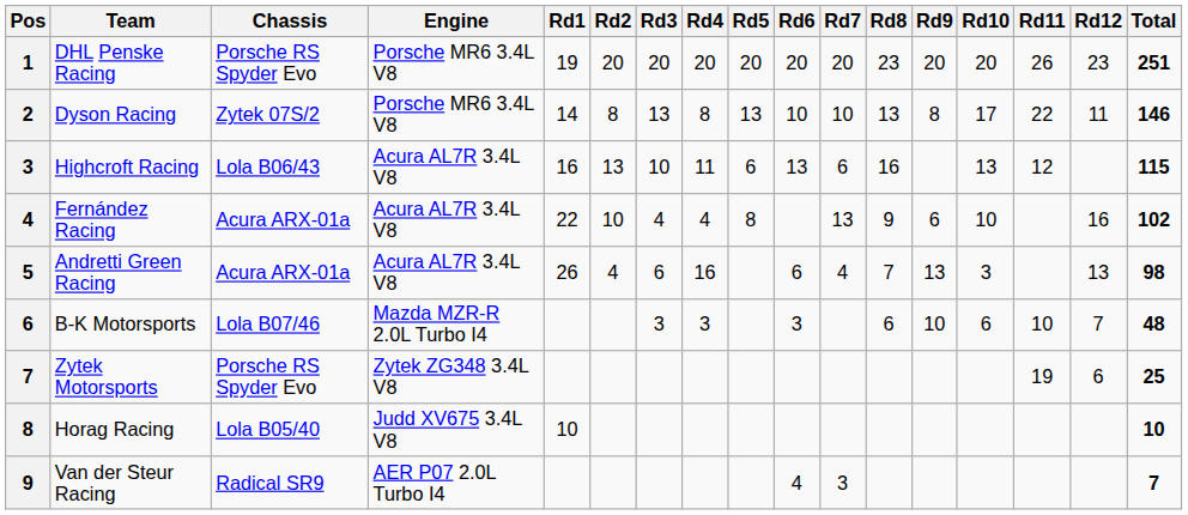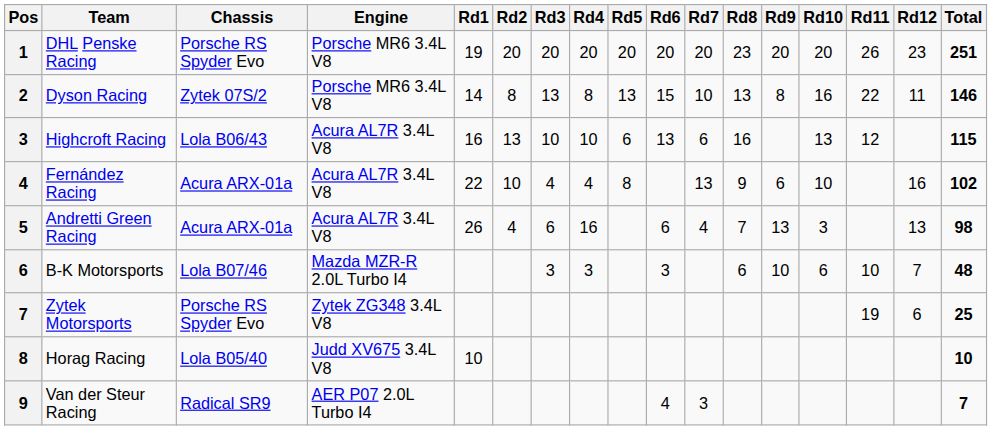 <table class="wikitable" style="font-size: 90%;">
 <tr>
 <th>Pos</th>
 <th>Team</th>
 <th>Chassis</th>
 <th>Engine</th>
 <th>Rd1</th>
 <th>Rd2</th>
 <th>Rd3</th>
 <th>Rd4</th>
 <th>Rd5</th>
 <th>Rd6</th>
 <th>Rd7</th>
 <th>Rd8</th>
 <th>Rd9</th>
 <th>Rd10</th>
 <th>Rd11</th>
 <th>Rd12</th>
 <th>Total</th>
 </tr>
 <tr>
 <th>1</th>
 <td> <a href='#'>DHL</a> <a href='#'>Penske Racing</a></td>
 <td><a href='#'>Porsche RS Spyder</a> Evo</td>
 <td><a href='#'>Porsche</a> MR6 3.4L V8</td>
 <td align="center">19</td>
 <td align="center">20</td>
 <td align="center">20</td>
 <td align="center">20</td>
 <td align="center">20</td>
 <td align="center">20</td>
 <td align="center">20</td>
 <td align="center">23</td>
 <td align="center">20</td>
 <td align="center">20</td>
 <td align="center">26</td>
 <td align="center">23</td>
 <td align="center"><strong>251</strong></td>
 </tr>
 <tr>
 <th>2</th>
 <td> <a href='#'>Dyson Racing</a></td>
 <td><a href='#'>Zytek 07S/2</a></td>
 <td><a href='#'>Porsche</a> MR6 3.4L V8</td>
 <td align="center">14</td>
 <td align="center">8</td>
 <td align="center">13</td>
 <td align="center">8</td>
 <td align="center">13</td>
-<td align="center">10</td>
+<td align="center">15</td>
 <td align="center">10</td>
 <td align="center">13</td>
 <td align="center">8</td>
-<td align="center">17</td>
+<td align="center">16</td>
 <td align="center">22</td>
 <td align="center">11</td>
 <td align="center"><strong>146</strong></td>
 </tr>
 <tr>
 <th>3</th>
 <td> <a href='#'>Highcroft Racing</a></td>
 <td><a href='#'>Lola B06/43</a></td>
 <td><a href='#'>Acura AL7R</a> 3.4L V8</td>
 <td align="center">16</td>
 <td align="center">13</td>
 <td align="center">10</td>
-<td align="center">11</td>
+<td align="center">10</td>
 <td align="center">6</td>
 <td align="center">13</td>
 <td align="center">6</td>
 <td align="center">16</td>
 <td></td>
 <td align="center">13</td>
 <td align="center">12</td>
 <td></td>
 <td align="center"><strong>115</strong></td>
 </tr>
 <tr>
 <th>4</th>
 <td> <a href='#'>Fernández Racing</a></td>
 <td><a href='#'>Acura ARX-01a</a></td>
 <td><a href='#'>Acura AL7R</a> 3.4L V8</td>
 <td align="center">22</td>
 <td align="center">10</td>
 <td align="center">4</td>
 <td align="center">4</td>
 <td align="center">8</td>
 <td></td>
 <td align="center">13</td>
 <td align="center">9</td>
 <td align="center">6</td>
 <td align="center">10</td>
 <td></td>
 <td align="center">16</td>
 <td align="center"><strong>102</strong></td>
 </tr>
 <tr>
 <th>5</th>
 <td> <a href='#'>Andretti Green Racing</a></td>
 <td><a href='#'>Acura ARX-01a</a></td>
 <td><a href='#'>Acura AL7R</a> 3.4L V8</td>
 <td align="center">26</td>
 <td align="center">4</td>
 <td align="center">6</td>
 <td align="center">16</td>
 <td></td>
 <td align="center">6</td>
 <td align="center">4</td>
 <td align="center">7</td>
 <td align="center">13</td>
 <td align="center">3</td>
 <td></td>
 <td align="center">13</td>
 <td align="center"><strong>98</strong></td>
 </tr>
 <tr>
 <th>6</th>
 <td> B-K Motorsports</td>
 <td><a href='#'>Lola B07/46</a></td>
 <td><a href='#'>Mazda MZR-R</a> 2.0L Turbo I4</td>
 <td></td>
 <td></td>
 <td align="center">3</td>
 <td align="center">3</td>
 <td></td>
 <td align="center">3</td>
 <td></td>
 <td align="center">6</td>
 <td align="center">10</td>
 <td align="center">6</td>
 <td align="center">10</td>
 <td align="center">7</td>
 <td align="center"><strong>48</strong></td>
 </tr>
 <tr>
 <th>7</th>
 <td> <a href='#'>Zytek Motorsports</a></td>
 <td><a href='#'>Porsche RS Spyder</a> Evo</td>
 <td><a href='#'>Zytek ZG348</a> 3.4L V8</td>
 <td></td>
 <td></td>
 <td></td>
 <td></td>
 <td></td>
 <td></td>
 <td></td>
 <td></td>
 <td></td>
 <td></td>
 <td align="center">19</td>
 <td align="center">6</td>
 <td align="center"><strong>25</strong></td>
 </tr>
 <tr>
 <th>8</th>
 <td> Horag Racing</td>
 <td><a href='#'>Lola B05/40</a></td>
 <td><a href='#'>Judd XV675</a> 3.4L V8</td>
 <td align="center">10</td>
 <td></td>
 <td></td>
 <td></td>
 <td></td>
 <td></td>
 <td></td>
 <td></td>
 <td></td>
 <td></td>
 <td></td>
 <td></td>
 <td align="center"><strong>10</strong></td>
 </tr>
 <tr>
 <th>9</th>
 <td> Van der Steur Racing</td>
 <td><a href='#'>Radical SR9</a></td>
 <td><a href='#'>AER P07</a> 2.0L Turbo I4</td>
 <td></td>
 <td></td>
 <td></td>
 <td></td>
 <td></td>
 <td align="center">4</td>
 <td align="center">3</td>
 <td></td>
 <td></td>
 <td></td>
 <td></td>
 <td></td>
 <td align="center"><strong>7</strong></td>
 </tr>
 </table>
